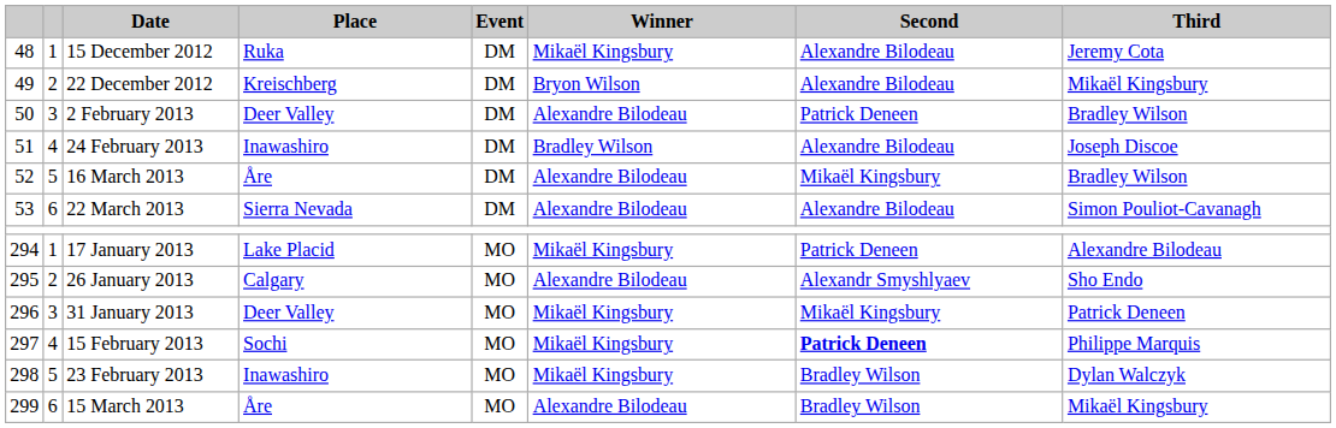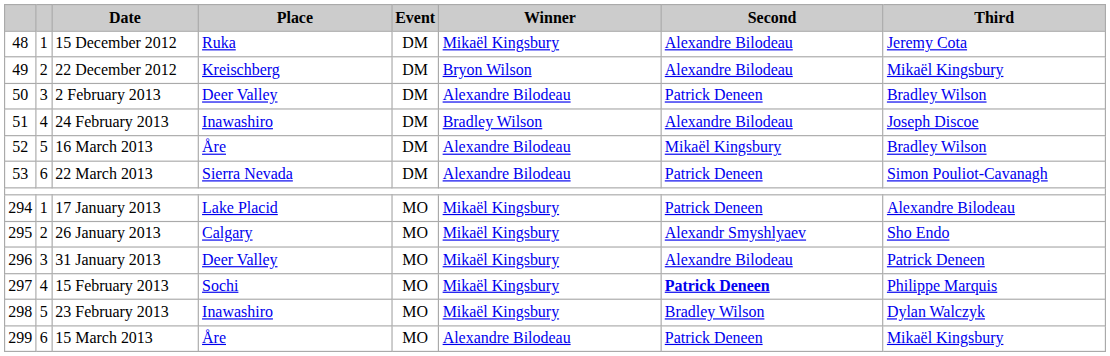 <table class="wikitable plainrowheaders" style="background:#fff; font-size:86%; line-height:16px; border:grey solid 1px; border-collapse:collapse;">
 <tr style="background:#ccc; text-align:center;">
 <th scope="col" style="background:#ccc; width=20 px;"></th>
 <th scope="col" style="background:#ccc; width=30 px;"></th>
 <th scope="col" style="background:#ccc; width:120px;">Date</th>
 <th scope="col" style="background:#ccc; width:160px;">Place</th>
 <th scope="col" style="background:#ccc; width:15px;">Event</th>
 <th scope="col" style="background:#ccc; width:185px;">Winner</th>
 <th scope="col" style="background:#ccc; width:185px;">Second</th>
 <th scope="col" style="background:#ccc; width:185px;">Third</th>
 </tr>
 <tr>
 <td align=center>48</td>
 <td align=center>1</td>
 <td>15 December 2012</td>
 <td> <a href='#'>Ruka</a></td>
 <td align=center>DM</td>
 <td> <a href='#'>Mikaël Kingsbury</a></td>
 <td> <a href='#'>Alexandre Bilodeau</a></td>
 <td> <a href='#'>Jeremy Cota</a></td>
 </tr>
 <tr>
 <td align=center>49</td>
 <td align=center>2</td>
 <td>22 December 2012</td>
 <td> <a href='#'>Kreischberg</a></td>
 <td align=center>DM</td>
 <td> <a href='#'>Bryon Wilson</a></td>
 <td> <a href='#'>Alexandre Bilodeau</a></td>
 <td> <a href='#'>Mikaël Kingsbury</a></td>
 </tr>
 <tr>
 <td align=center>50</td>
 <td align=center>3</td>
 <td>2 February 2013</td>
 <td> <a href='#'>Deer Valley</a></td>
 <td align=center>DM</td>
 <td> <a href='#'>Alexandre Bilodeau</a></td>
 <td> <a href='#'>Patrick Deneen</a></td>
 <td> <a href='#'>Bradley Wilson</a></td>
 </tr>
 <tr>
 <td align=center>51</td>
 <td align=center>4</td>
 <td>24 February 2013</td>
 <td> <a href='#'>Inawashiro</a></td>
 <td align=center>DM</td>
 <td> <a href='#'>Bradley Wilson</a></td>
 <td> <a href='#'>Alexandre Bilodeau</a></td>
 <td> <a href='#'>Joseph Discoe</a></td>
 </tr>
 <tr>
 <td align=center>52</td>
 <td align=center>5</td>
 <td>16 March 2013</td>
 <td> <a href='#'>Åre</a></td>
 <td align=center>DM</td>
 <td> <a href='#'>Alexandre Bilodeau</a></td>
 <td> <a href='#'>Mikaël Kingsbury</a></td>
 <td> <a href='#'>Bradley Wilson</a></td>
 </tr>
 <tr>
 <td align=center>53</td>
 <td align=center>6</td>
 <td>22 March 2013</td>
 <td> <a href='#'>Sierra Nevada</a></td>
 <td align=center>DM</td>
 <td> <a href='#'>Alexandre Bilodeau</a></td>
-<td> <a href='#'>Alexandre Bilodeau</a></td>
+<td> <a href='#'>Patrick Deneen</a></td>
 <td> <a href='#'>Simon Pouliot-Cavanagh</a></td>
 </tr>
 <tr>
 <td colspan=8></td>
 </tr>
 <tr>
 <td align=center>294</td>
 <td align=center>1</td>
 <td>17 January 2013</td>
 <td> <a href='#'>Lake Placid</a></td>
 <td align=center>MO</td>
 <td> <a href='#'>Mikaël Kingsbury</a></td>
 <td> <a href='#'>Patrick Deneen</a></td>
 <td> <a href='#'>Alexandre Bilodeau</a></td>
 </tr>
 <tr>
 <td align=center>295</td>
 <td align=center>2</td>
 <td>26 January 2013</td>
 <td> <a href='#'>Calgary</a></td>
 <td align=center>MO</td>
-<td> <a href='#'>Alexandre Bilodeau</a></td>
+<td> <a href='#'>Mikaël Kingsbury</a></td>
 <td> <a href='#'>Alexandr Smyshlyaev</a></td>
 <td> <a href='#'>Sho Endo</a></td>
 </tr>
 <tr>
 <td align=center>296</td>
 <td align=center>3</td>
 <td>31 January 2013</td>
 <td> <a href='#'>Deer Valley</a></td>
 <td align=center>MO</td>
 <td> <a href='#'>Mikaël Kingsbury</a></td>
-<td> <a href='#'>Mikaël Kingsbury</a></td>
+<td> <a href='#'>Alexandre Bilodeau</a></td>
 <td> <a href='#'>Patrick Deneen</a></td>
 </tr>
 <tr>
 <td align=center>297</td>
 <td align=center>4</td>
 <td>15 February 2013</td>
 <td> <a href='#'>Sochi</a></td>
 <td align=center>MO</td>
 <td> <a href='#'>Mikaël Kingsbury</a></td>
 <td><strong> <a href='#'>Patrick Deneen</a></strong></td>
 <td> <a href='#'>Philippe Marquis</a></td>
 </tr>
 <tr>
 <td align=center>298</td>
 <td align=center>5</td>
 <td>23 February 2013</td>
 <td> <a href='#'>Inawashiro</a></td>
 <td align=center>MO</td>
 <td> <a href='#'>Mikaël Kingsbury</a></td>
 <td> <a href='#'>Bradley Wilson</a></td>
 <td> <a href='#'>Dylan Walczyk</a></td>
 </tr>
 <tr>
 <td align=center>299</td>
 <td align=center>6</td>
 <td>15 March 2013</td>
 <td> <a href='#'>Åre</a></td>
 <td align=center>MO</td>
 <td> <a href='#'>Alexandre Bilodeau</a></td>
-<td> <a href='#'>Bradley Wilson</a></td>
+<td> <a href='#'>Patrick Deneen</a></td>
 <td> <a href='#'>Mikaël Kingsbury</a></td>
 </tr>
 </table>
